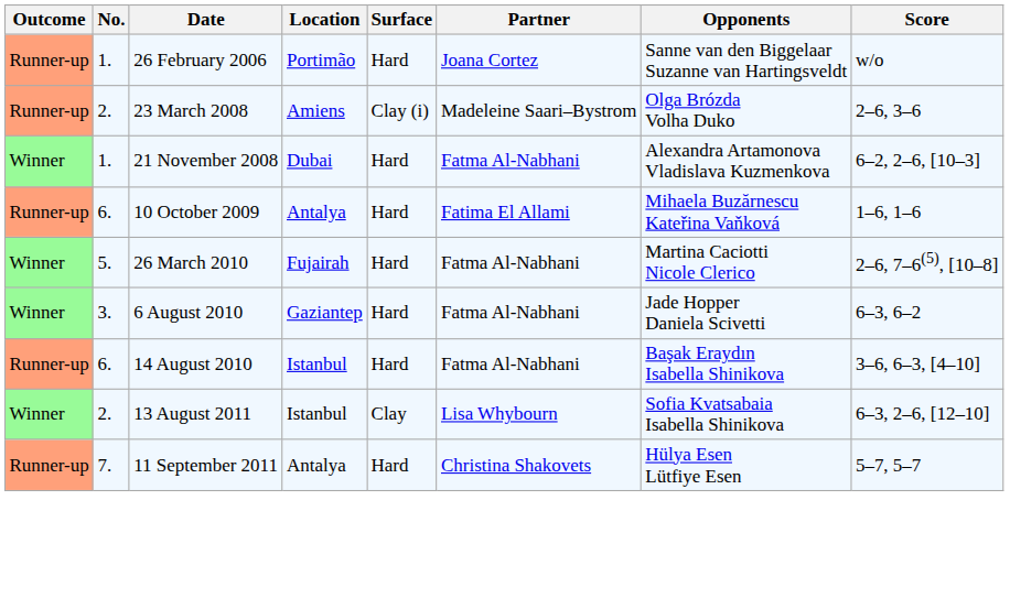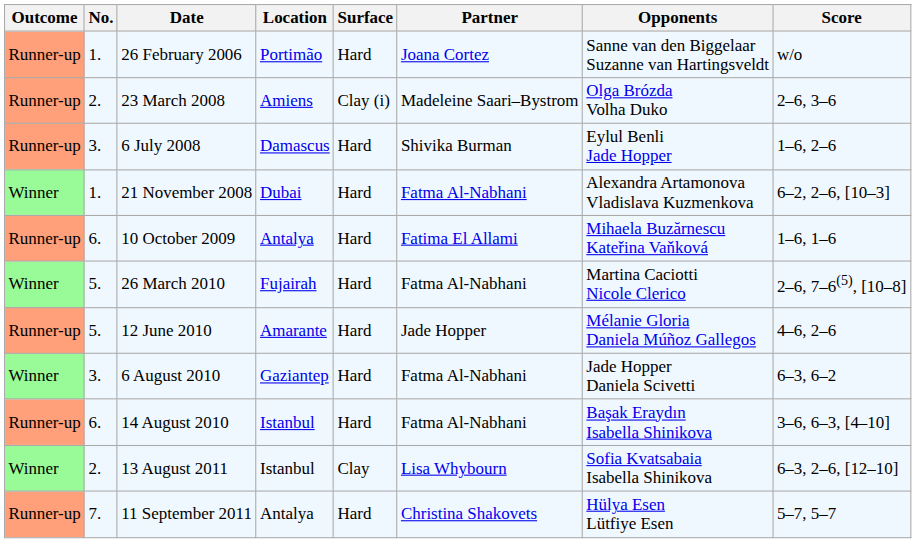 <table class="sortable wikitable">
 <tr>
 <th>Outcome</th>
 <th>No.</th>
 <th>Date</th>
 <th>Location</th>
 <th>Surface</th>
 <th>Partner</th>
 <th>Opponents</th>
 <th class="unsortable">Score</th>
 </tr>
 <tr bgcolor="#f0f8ff">
 <td bgcolor="FFA07A">Runner-up</td>
 <td>1.</td>
 <td>26 February 2006</td>
 <td><a href='#'>Portimão</a></td>
 <td>Hard</td>
 <td> <a href='#'>Joana Cortez</a></td>
 <td> Sanne van den Biggelaar <br>  Suzanne van Hartingsveldt</td>
 <td>w/o</td>
 </tr>
 <tr bgcolor="#f0f8ff">
 <td bgcolor="FFA07A">Runner-up</td>
 <td>2.</td>
 <td>23 March 2008</td>
 <td><a href='#'>Amiens</a></td>
 <td>Clay (i)</td>
 <td> Madeleine Saari–Bystrom</td>
 <td> <a href='#'>Olga Brózda</a> <br>  Volha Duko</td>
 <td>2–6, 3–6</td>
 </tr>
 <tr bgcolor="#f0f8ff">
+<td bgcolor="FFA07A">Runner-up</td>
+<td>3.</td>
+<td>6 July 2008</td>
+<td><a href='#'>Damascus</a></td>
+<td>Hard</td>
+<td> Shivika Burman</td>
+<td> Eylul Benli <br>  <a href='#'>Jade Hopper</a></td>
+<td>1–6, 2–6</td>
+</tr>
+<tr bgcolor="#f0f8ff">
 <td bgcolor="98FB98">Winner</td>
 <td>1.</td>
 <td>21 November 2008</td>
 <td><a href='#'>Dubai</a></td>
 <td>Hard</td>
 <td> <a href='#'>Fatma Al-Nabhani</a></td>
 <td> Alexandra Artamonova <br>  Vladislava Kuzmenkova</td>
 <td>6–2, 2–6, [10–3]</td>
 </tr>
 <tr bgcolor="#f0f8ff">
 <td bgcolor="FFA07A">Runner-up</td>
 <td>6.</td>
 <td>10 October 2009</td>
 <td><a href='#'>Antalya</a></td>
 <td>Hard</td>
 <td> <a href='#'>Fatima El Allami</a></td>
 <td> <a href='#'>Mihaela Buzărnescu</a> <br>  <a href='#'>Kateřina Vaňková</a></td>
 <td>1–6, 1–6</td>
 </tr>
 <tr bgcolor="#f0f8ff">
 <td bgcolor="98FB98">Winner</td>
 <td>5.</td>
 <td>26 March 2010</td>
 <td><a href='#'>Fujairah</a></td>
 <td>Hard</td>
 <td> Fatma Al-Nabhani</td>
 <td> Martina Caciotti <br>  <a href='#'>Nicole Clerico</a></td>
 <td>2–6, 7–6<sup>(5)</sup>, [10–8]</td>
+</tr>
+<tr bgcolor="#f0f8ff">
+<td bgcolor="FFA07A">Runner-up</td>
+<td>5.</td>
+<td>12 June 2010</td>
+<td><a href='#'>Amarante</a></td>
+<td>Hard</td>
+<td> Jade Hopper</td>
+<td> <a href='#'>Mélanie Gloria</a> <br>  <a href='#'>Daniela Múñoz Gallegos</a></td>
+<td>4–6, 2–6</td>
 </tr>
 <tr bgcolor="#f0f8ff">
 <td bgcolor="98FB98">Winner</td>
 <td>3.</td>
 <td>6 August 2010</td>
 <td><a href='#'>Gaziantep</a></td>
 <td>Hard</td>
 <td> Fatma Al-Nabhani</td>
 <td> Jade Hopper <br>  Daniela Scivetti</td>
 <td>6–3, 6–2</td>
 </tr>
 <tr bgcolor="#f0f8ff">
 <td bgcolor="FFA07A">Runner-up</td>
 <td>6.</td>
 <td>14 August 2010</td>
 <td><a href='#'>Istanbul</a></td>
 <td>Hard</td>
 <td> Fatma Al-Nabhani</td>
 <td> <a href='#'>Başak Eraydın</a> <br>  <a href='#'>Isabella Shinikova</a></td>
 <td>3–6, 6–3, [4–10]</td>
 </tr>
 <tr bgcolor="#f0f8ff">
 <td bgcolor="98FB98">Winner</td>
 <td>2.</td>
 <td>13 August 2011</td>
 <td>Istanbul</td>
 <td>Clay</td>
 <td> <a href='#'>Lisa Whybourn</a></td>
 <td> <a href='#'>Sofia Kvatsabaia</a> <br>  Isabella Shinikova</td>
 <td>6–3, 2–6, [12–10]</td>
 </tr>
 <tr bgcolor="#f0f8ff">
 <td bgcolor="FFA07A">Runner-up</td>
 <td>7.</td>
 <td>11 September 2011</td>
 <td>Antalya</td>
 <td>Hard</td>
 <td> <a href='#'>Christina Shakovets</a></td>
 <td> <a href='#'>Hülya Esen</a> <br>  Lütfiye Esen</td>
 <td>5–7, 5–7</td>
 </tr>
 </table>
